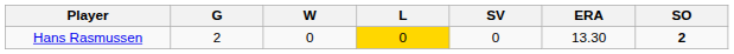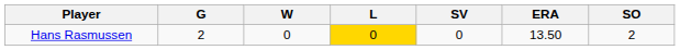 <table class="wikitable sortable">
 <tr>
 <th bgcolor="#DDDDFF" width="16%">Player</th>
 <th bgcolor="#DDDDFF" width="9%">G</th>
 <th bgcolor="#DDDDFF" width="9%">W</th>
 <th bgcolor="#DDDDFF" width="9%">L</th>
 <th bgcolor="#DDDDFF" width="9%">SV</th>
 <th bgcolor="#DDDDFF" width="9%">ERA</th>
 <th bgcolor="#DDDDFF" width="9%">SO</th>
 </tr>
 <tr align="center">
 <td><a href='#'>Hans Rasmussen</a></td>
 <td>2</td>
 <td>0</td>
 <td style="background: gold;">0</td>
 <td>0</td>
-<td>13.30</td>
-<td><strong>2</strong></td>
+<td>13.50</td>
+<td>2</td>
 </tr>
 </table>
